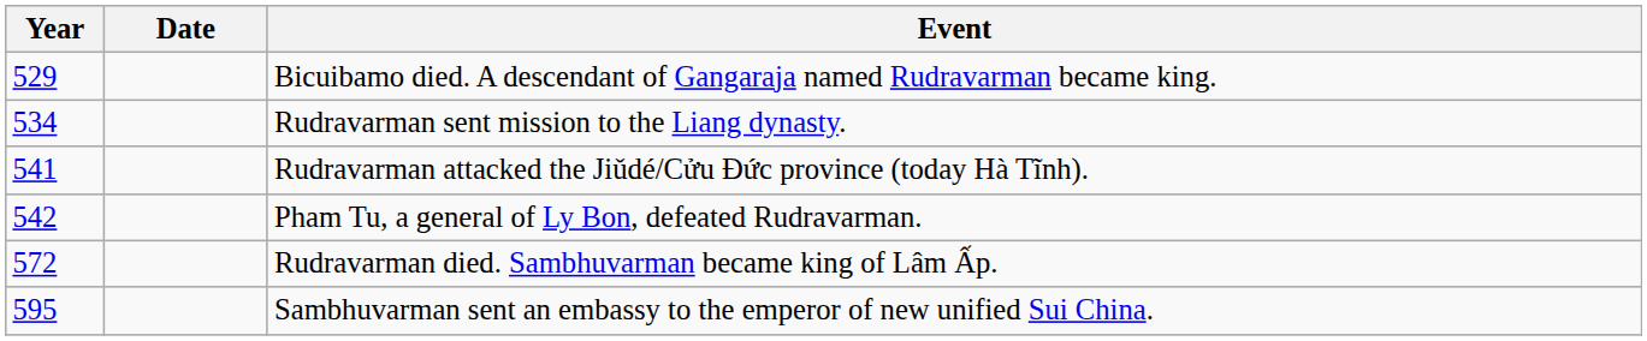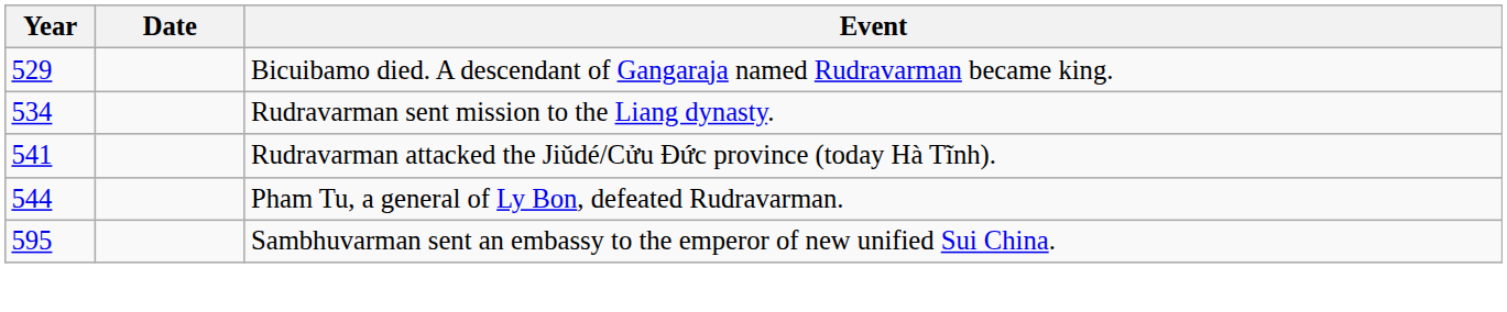 <table class="wikitable" width="100%">
 <tr>
 <th style="width:6%">Year</th>
 <th style="width:10%">Date</th>
 <th>Event</th>
 </tr>
 <tr>
 <td><a href='#'>529</a></td>
 <td></td>
 <td>Bicuibamo died. A descendant of <a href='#'>Gangaraja</a> named <a href='#'>Rudravarman</a> became king.</td>
 </tr>
 <tr>
 <td><a href='#'>534</a></td>
 <td></td>
 <td>Rudravarman sent mission to the <a href='#'>Liang dynasty</a>.</td>
 </tr>
 <tr>
 <td><a href='#'>541</a></td>
 <td></td>
 <td>Rudravarman attacked the Jiǔdé/Cửu Đức province (today Hà Tĩnh).</td>
 </tr>
 <tr>
-<td><a href='#'>542</a></td>
+<td><a href='#'>544</a></td>
 <td></td>
 <td>Pham Tu, a general of <a href='#'>Ly Bon</a>, defeated Rudravarman.</td>
-</tr>
-<tr>
-<td><a href='#'>572</a></td>
-<td></td>
-<td>Rudravarman died. <a href='#'>Sambhuvarman</a> became king of Lâm Ấp.</td>
 </tr>
 <tr>
 <td><a href='#'>595</a></td>
 <td></td>
 <td>Sambhuvarman sent an embassy to the emperor of new unified <a href='#'>Sui China</a>.</td>
 </tr>
 </table>
